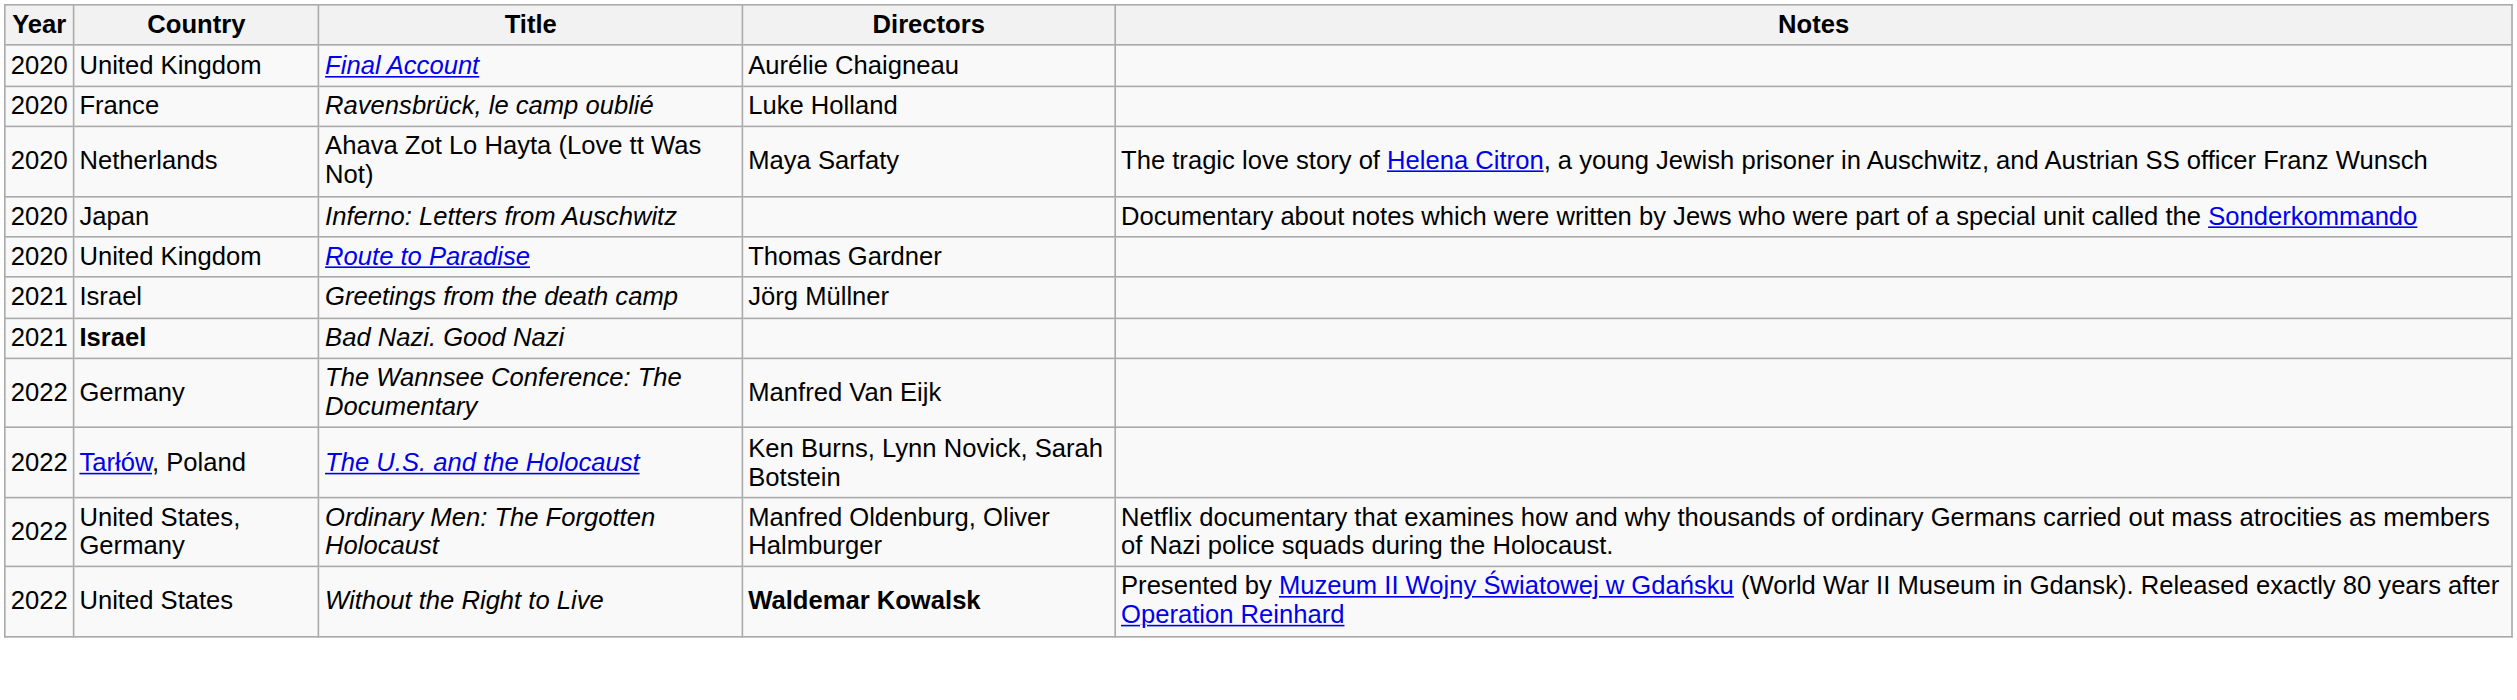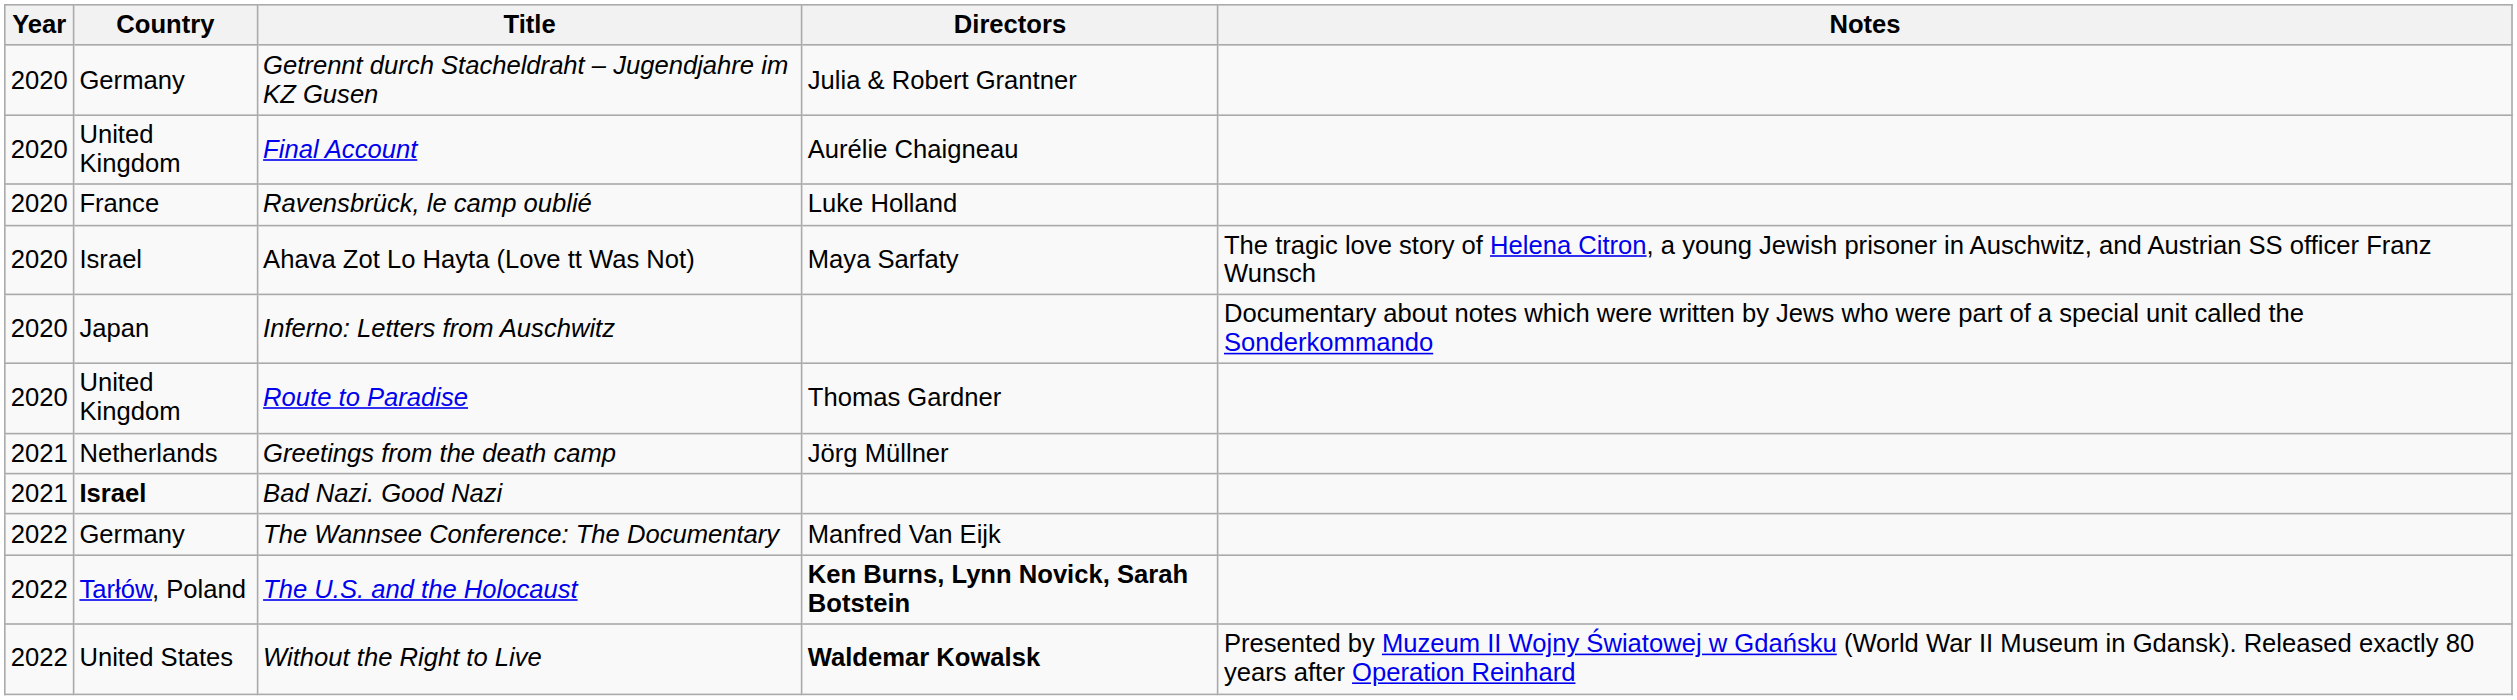 <table class="wikitable sortable">
 <tr>
 <th>Year</th>
 <th>Country</th>
 <th>Title</th>
 <th>Directors</th>
 <th>Notes</th>
+</tr>
+<tr>
+<td>2020</td>
+<td>Germany</td>
+<td><em>Getrennt durch Stacheldraht – Jugendjahre im KZ Gusen</em></td>
+<td>Julia & Robert Grantner</td>
+<td></td>
 </tr>
 <tr>
 <td>2020</td>
 <td>United Kingdom</td>
 <td><em><a href='#'>Final Account</a></em></td>
 <td>Aurélie Chaigneau</td>
 <td></td>
 </tr>
 <tr>
 <td>2020</td>
 <td>France</td>
 <td><em>Ravensbrück, le camp oublié</em></td>
 <td>Luke Holland</td>
 <td></td>
 </tr>
 <tr>
 <td>2020</td>
-<td>Netherlands</td>
+<td>Israel</td>
 <td>Ahava Zot Lo Hayta (Love tt Was Not)</td>
 <td>Maya Sarfaty</td>
 <td>The tragic love story of <a href='#'>Helena Citron</a>, a young Jewish prisoner in Auschwitz, and Austrian SS officer Franz Wunsch</td>
 </tr>
 <tr>
 <td>2020</td>
 <td>Japan</td>
 <td><em>Inferno: Letters from Auschwitz</em></td>
 <td></td>
 <td>Documentary about notes which were written by Jews who were part of a special unit called the <a href='#'>Sonderkommando</a></td>
 </tr>
 <tr>
 <td>2020</td>
 <td>United Kingdom</td>
 <td><em><a href='#'>Route to Paradise</a></em></td>
 <td>Thomas Gardner</td>
 <td></td>
 </tr>
 <tr>
 <td>2021</td>
-<td>Israel</td>
+<td>Netherlands</td>
 <td><em>Greetings from the death camp</em></td>
 <td>Jörg Müllner</td>
 <td></td>
 </tr>
 <tr>
 <td>2021</td>
 <td><strong>Israel</strong></td>
 <td><em>Bad Nazi. Good Nazi</em></td>
 <td></td>
 <td></td>
 </tr>
 <tr>
 <td>2022</td>
 <td>Germany</td>
 <td><em>The Wannsee Conference: The Documentary</em></td>
 <td>Manfred Van Eijk</td>
 <td></td>
 </tr>
 <tr>
 <td>2022</td>
 <td><a href='#'>Tarłów</a>, Poland</td>
 <td><em><a href='#'>The U.S. and the Holocaust</a></em></td>
-<td>Ken Burns, Lynn Novick, Sarah Botstein</td>
+<td><strong>Ken Burns, Lynn Novick, Sarah Botstein</strong></td>
 <td></td>
-</tr>
-<tr>
-<td>2022</td>
-<td>United States, Germany</td>
-<td><em>Ordinary Men: The Forgotten Holocaust</em></td>
-<td>Manfred Oldenburg, Oliver Halmburger</td>
-<td>Netflix documentary that examines how and why thousands of ordinary Germans carried out mass atrocities as members of Nazi police squads during the Holocaust.</td>
 </tr>
 <tr>
 <td>2022</td>
 <td>United States</td>
 <td><em>Without the Right to Live</em></td>
 <td><strong>Waldemar Kowalsk</strong></td>
 <td>Presented by <a href='#'>Muzeum II Wojny Światowej w Gdańsku</a> (World War II Museum in Gdansk). Released exactly 80 years after <a href='#'>Operation Reinhard</a></td>
 </tr>
 </table>
